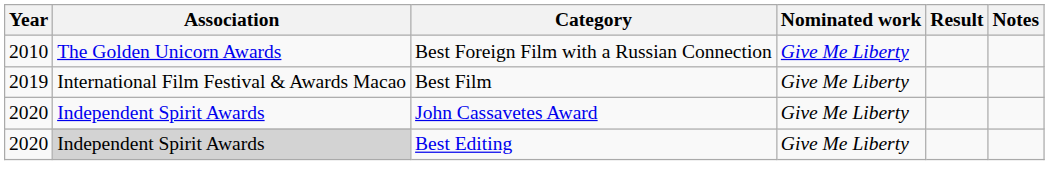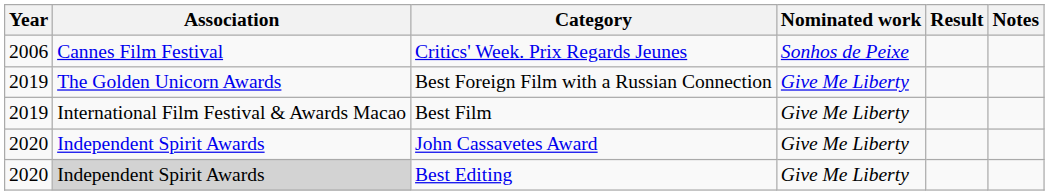 <table class="wikitable sortable">
 <tr>
 <th>Year</th>
 <th>Association</th>
 <th>Category</th>
 <th>Nominated work</th>
 <th>Result</th>
 <th>Notes</th>
 </tr>
 <tr>
-<td>2010</td>
+<td>2006</td>
+<td><a href='#'>Cannes Film Festival</a></td>
+<td><a href='#'>Critics' Week. Prix Regards Jeunes</a></td>
+<td><em><a href='#'>Sonhos de Peixe</a></em></td>
+<td></td>
+<td></td>
+</tr>
+<tr>
+<td>2019</td>
 <td><a href='#'>The Golden Unicorn Awards</a></td>
 <td>Best Foreign Film with a Russian Connection</td>
 <td><em><a href='#'>Give Me Liberty</a></em></td>
 <td></td>
 <td></td>
 </tr>
 <tr>
 <td>2019</td>
 <td>International Film Festival & Awards Macao</td>
 <td>Best Film</td>
 <td><em>Give Me Liberty</em></td>
 <td></td>
 <td></td>
 </tr>
 <tr>
 <td>2020</td>
 <td><a href='#'>Independent Spirit Awards</a></td>
 <td><a href='#'>John Cassavetes Award</a></td>
 <td><em>Give Me Liberty</em></td>
 <td></td>
 <td></td>
 </tr>
 <tr>
 <td>2020</td>
 <td style="background: lightgrey;">Independent Spirit Awards</td>
 <td><a href='#'>Best Editing</a></td>
 <td><em>Give Me Liberty</em></td>
 <td></td>
 <td></td>
 </tr>
 </table>
